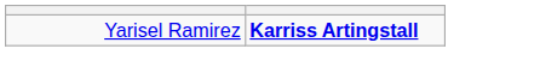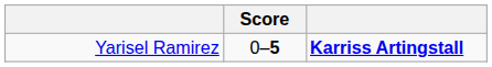 <table class="wikitable" style="text-align: center; font-size:90% ">
 <tr>
 <th align="right" width="170"></th>
+<th width="60">Score</th>
 <th align="left" width="140"></th>
 </tr>
 <tr>
 <td align=right><a href='#'>Yarisel Ramirez</a> </td>
+<td align=center>0–<strong>5</strong></td>
 <td align=left> <strong><a href='#'>Karriss Artingstall</a></strong></td>
 </tr>
 </table>
